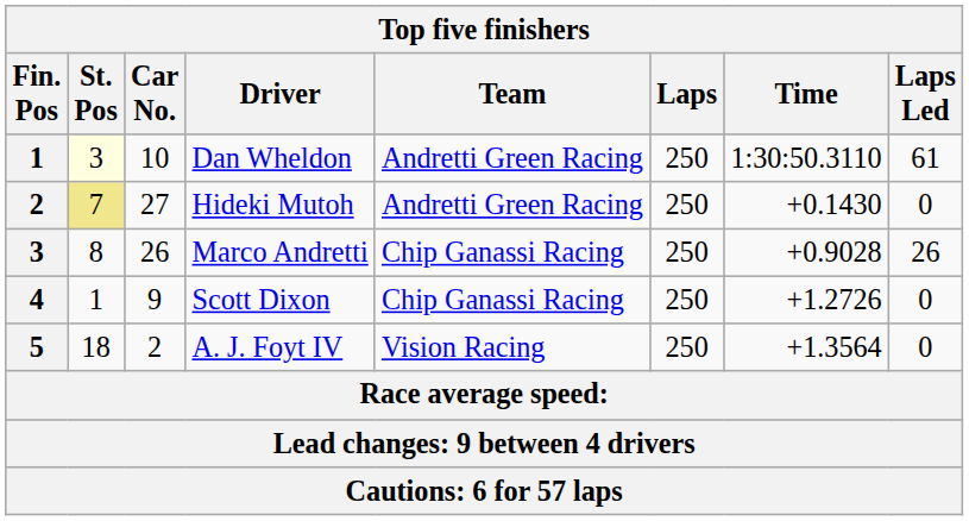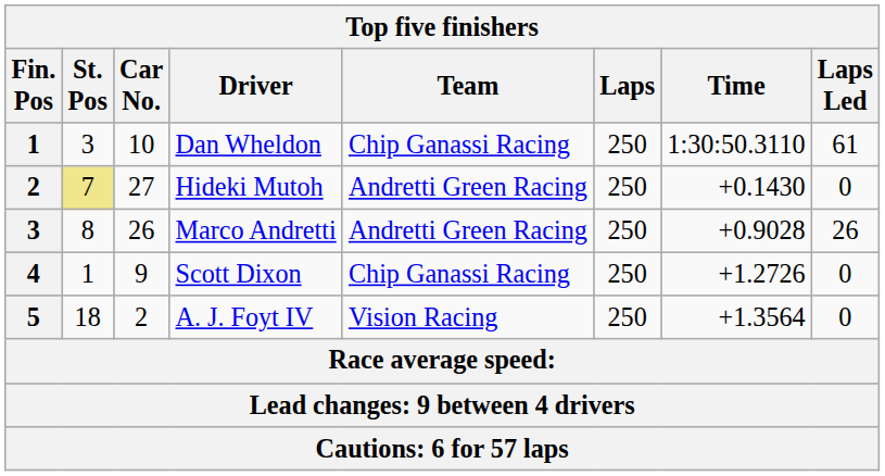 <table class="wikitable" style="font-size:95%;text-align:center">
 <tr>
 <th colspan=9>Top five finishers</th>
 </tr>
 <tr>
 <th>Fin.<br>Pos</th>
 <th>St.<br>Pos</th>
 <th>Car<br>No.</th>
 <th>Driver</th>
 <th>Team</th>
 <th>Laps</th>
 <th>Time</th>
 <th>Laps<br>Led</th>
 </tr>
 <tr>
 <th>1</th>
-<td style="background: lightyellow;">3</td>
+<td>3</td>
 <td>10</td>
 <td style="text-align:left"> <a href='#'>Dan Wheldon</a></td>
-<td style="text-align:left"><a href='#'>Andretti Green Racing</a></td>
+<td style="text-align:left"><a href='#'>Chip Ganassi Racing</a></td>
 <td>250</td>
 <td align=right>1:30:50.3110</td>
 <td>61</td>
 </tr>
 <tr>
 <th>2</th>
 <td style="background: khaki;">7</td>
 <td>27</td>
 <td style="text-align:left"> <a href='#'>Hideki Mutoh</a></td>
 <td style="text-align:left"><a href='#'>Andretti Green Racing</a></td>
 <td>250</td>
 <td align=right>+0.1430</td>
 <td>0</td>
 </tr>
 <tr>
 <th>3</th>
 <td>8</td>
 <td>26</td>
 <td style="text-align:left"> <a href='#'>Marco Andretti</a></td>
-<td style="text-align:left"><a href='#'>Chip Ganassi Racing</a></td>
+<td style="text-align:left"><a href='#'>Andretti Green Racing</a></td>
 <td>250</td>
 <td align=right>+0.9028</td>
 <td>26</td>
 </tr>
 <tr>
 <th>4</th>
 <td>1</td>
 <td>9</td>
 <td style="text-align:left"> <a href='#'>Scott Dixon</a></td>
 <td style="text-align:left"><a href='#'>Chip Ganassi Racing</a></td>
 <td>250</td>
 <td align=right>+1.2726</td>
 <td>0</td>
 </tr>
 <tr>
 <th>5</th>
 <td>18</td>
 <td>2</td>
 <td style="text-align:left"> <a href='#'>A. J. Foyt IV</a></td>
 <td style="text-align:left"><a href='#'>Vision Racing</a></td>
 <td>250</td>
 <td align=right>+1.3564</td>
 <td>0</td>
 </tr>
 <tr>
 <th colspan=9>Race average speed: </th>
 </tr>
 <tr>
 <th colspan=9>Lead changes: 9 between 4 drivers</th>
 </tr>
 <tr>
 <th colspan=9>Cautions: 6 for 57 laps</th>
 </tr>
 </table>
